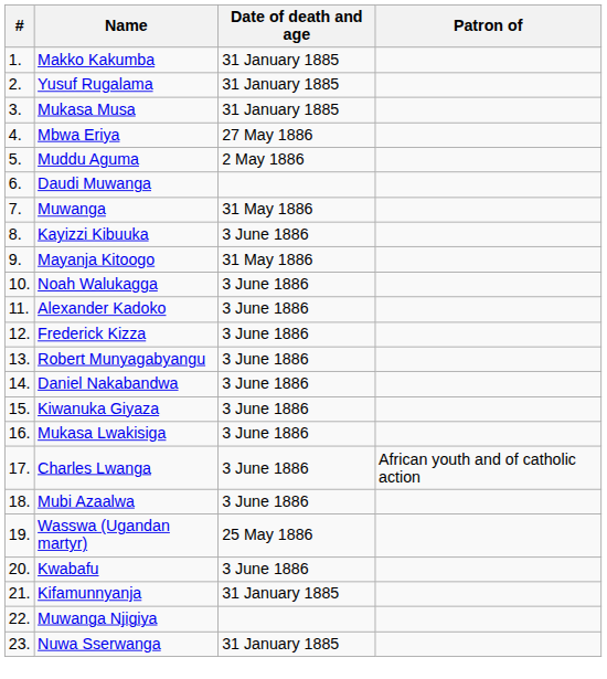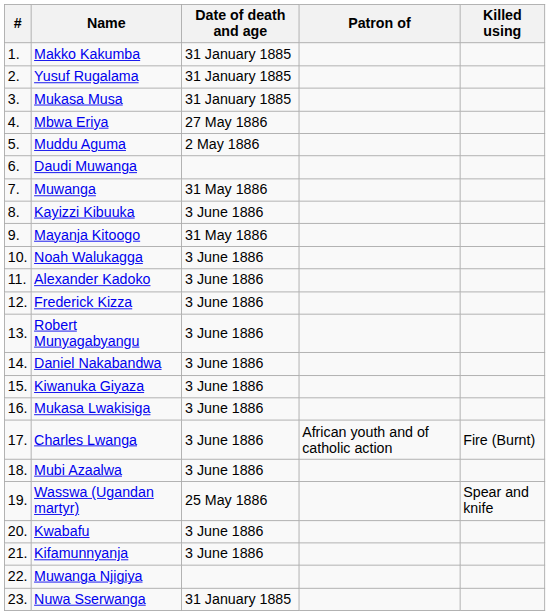 <table class="wikitable sortable">
 <tr>
 <th>#</th>
 <th>Name</th>
 <th>Date of death and age</th>
 <th>Patron of</th>
+<th>Killed using</th>
 </tr>
 <tr>
 <td>1.</td>
 <td><a href='#'>Makko Kakumba</a></td>
 <td>31 January 1885</td>
+<td></td>
 <td></td>
 </tr>
 <tr>
 <td>2.</td>
 <td><a href='#'>Yusuf Rugalama</a></td>
 <td>31 January 1885</td>
 <td></td>
+<td></td>
 </tr>
 <tr>
 <td>3.</td>
 <td><a href='#'>Mukasa Musa</a></td>
 <td>31 January 1885</td>
+<td></td>
 <td></td>
 </tr>
 <tr>
 <td>4.</td>
 <td><a href='#'>Mbwa Eriya</a></td>
 <td>27 May 1886</td>
 <td></td>
+<td></td>
 </tr>
 <tr>
 <td>5.</td>
 <td><a href='#'>Muddu Aguma</a></td>
 <td>2 May 1886</td>
 <td></td>
+<td></td>
 </tr>
 <tr>
 <td>6.</td>
 <td><a href='#'>Daudi Muwanga</a></td>
+<td></td>
 <td></td>
 <td></td>
 </tr>
 <tr>
 <td>7.</td>
 <td><a href='#'>Muwanga</a></td>
 <td>31 May 1886</td>
 <td></td>
+<td></td>
 </tr>
 <tr>
 <td>8.</td>
 <td><a href='#'>Kayizzi Kibuuka</a></td>
 <td>3 June 1886</td>
+<td></td>
 <td></td>
 </tr>
 <tr>
 <td>9.</td>
 <td><a href='#'>Mayanja Kitoogo</a></td>
 <td>31 May 1886</td>
 <td></td>
+<td></td>
 </tr>
 <tr>
 <td>10.</td>
 <td><a href='#'>Noah Walukagga</a></td>
 <td>3 June 1886</td>
+<td></td>
 <td></td>
 </tr>
 <tr>
 <td>11.</td>
 <td><a href='#'>Alexander Kadoko</a></td>
 <td>3 June 1886</td>
 <td></td>
+<td></td>
 </tr>
 <tr>
 <td>12.</td>
 <td><a href='#'>Frederick Kizza</a></td>
 <td>3 June 1886</td>
+<td></td>
 <td></td>
 </tr>
 <tr>
 <td>13.</td>
 <td><a href='#'>Robert Munyagabyangu</a></td>
 <td>3 June 1886</td>
 <td></td>
+<td></td>
 </tr>
 <tr>
 <td>14.</td>
 <td><a href='#'>Daniel Nakabandwa</a></td>
 <td>3 June 1886</td>
+<td></td>
 <td></td>
 </tr>
 <tr>
 <td>15.</td>
 <td><a href='#'>Kiwanuka Giyaza</a></td>
 <td>3 June 1886</td>
 <td></td>
+<td></td>
 </tr>
 <tr>
 <td>16.</td>
 <td><a href='#'>Mukasa Lwakisiga</a></td>
 <td>3 June 1886</td>
+<td></td>
 <td></td>
 </tr>
 <tr>
 <td>17.</td>
 <td><a href='#'>Charles Lwanga</a></td>
 <td>3 June 1886</td>
 <td>African youth and of catholic action</td>
+<td>Fire (Burnt)</td>
 </tr>
 <tr>
 <td>18.</td>
 <td><a href='#'>Mubi Azaalwa</a></td>
 <td>3 June 1886</td>
+<td></td>
 <td></td>
 </tr>
 <tr>
 <td>19.</td>
 <td><a href='#'>Wasswa (Ugandan martyr)</a></td>
 <td>25 May 1886</td>
 <td></td>
+<td>Spear and knife</td>
 </tr>
 <tr>
 <td>20.</td>
 <td><a href='#'>Kwabafu</a></td>
 <td>3 June 1886</td>
 <td></td>
+<td></td>
 </tr>
 <tr>
 <td>21.</td>
 <td><a href='#'>Kifamunnyanja</a></td>
-<td>31 January 1885</td>
+<td>3 June 1886</td>
+<td></td>
 <td></td>
 </tr>
 <tr>
 <td>22.</td>
 <td><a href='#'>Muwanga Njigiya</a></td>
+<td></td>
 <td></td>
 <td></td>
 </tr>
 <tr>
 <td>23.</td>
 <td><a href='#'>Nuwa Sserwanga</a></td>
 <td>31 January 1885</td>
 <td></td>
+<td></td>
 </tr>
 </table>
